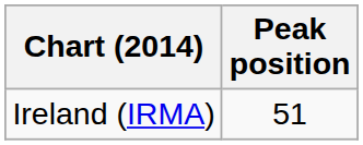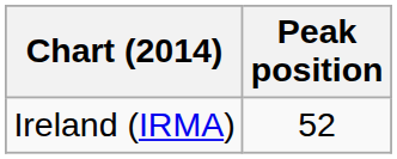 <table class="wikitable">
 <tr>
 <th>Chart (2014)</th>
 <th>Peak<br>position</th>
 </tr>
 <tr>
 <td>Ireland (<a href='#'>IRMA</a>)</td>
-<td align=center>51</td>
+<td align=center>52</td>
 </tr>
 </table>
